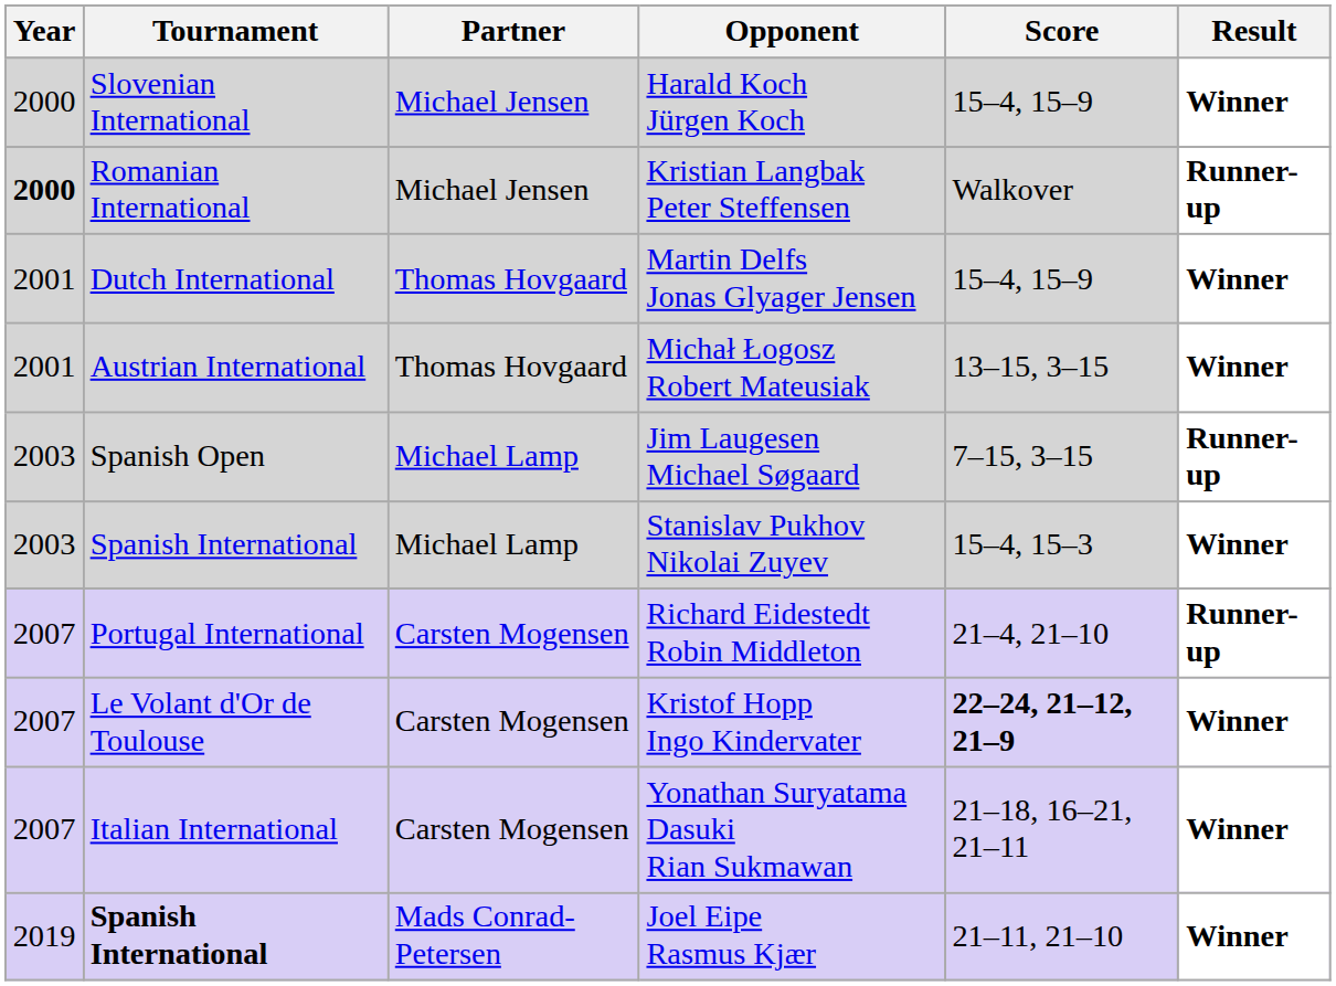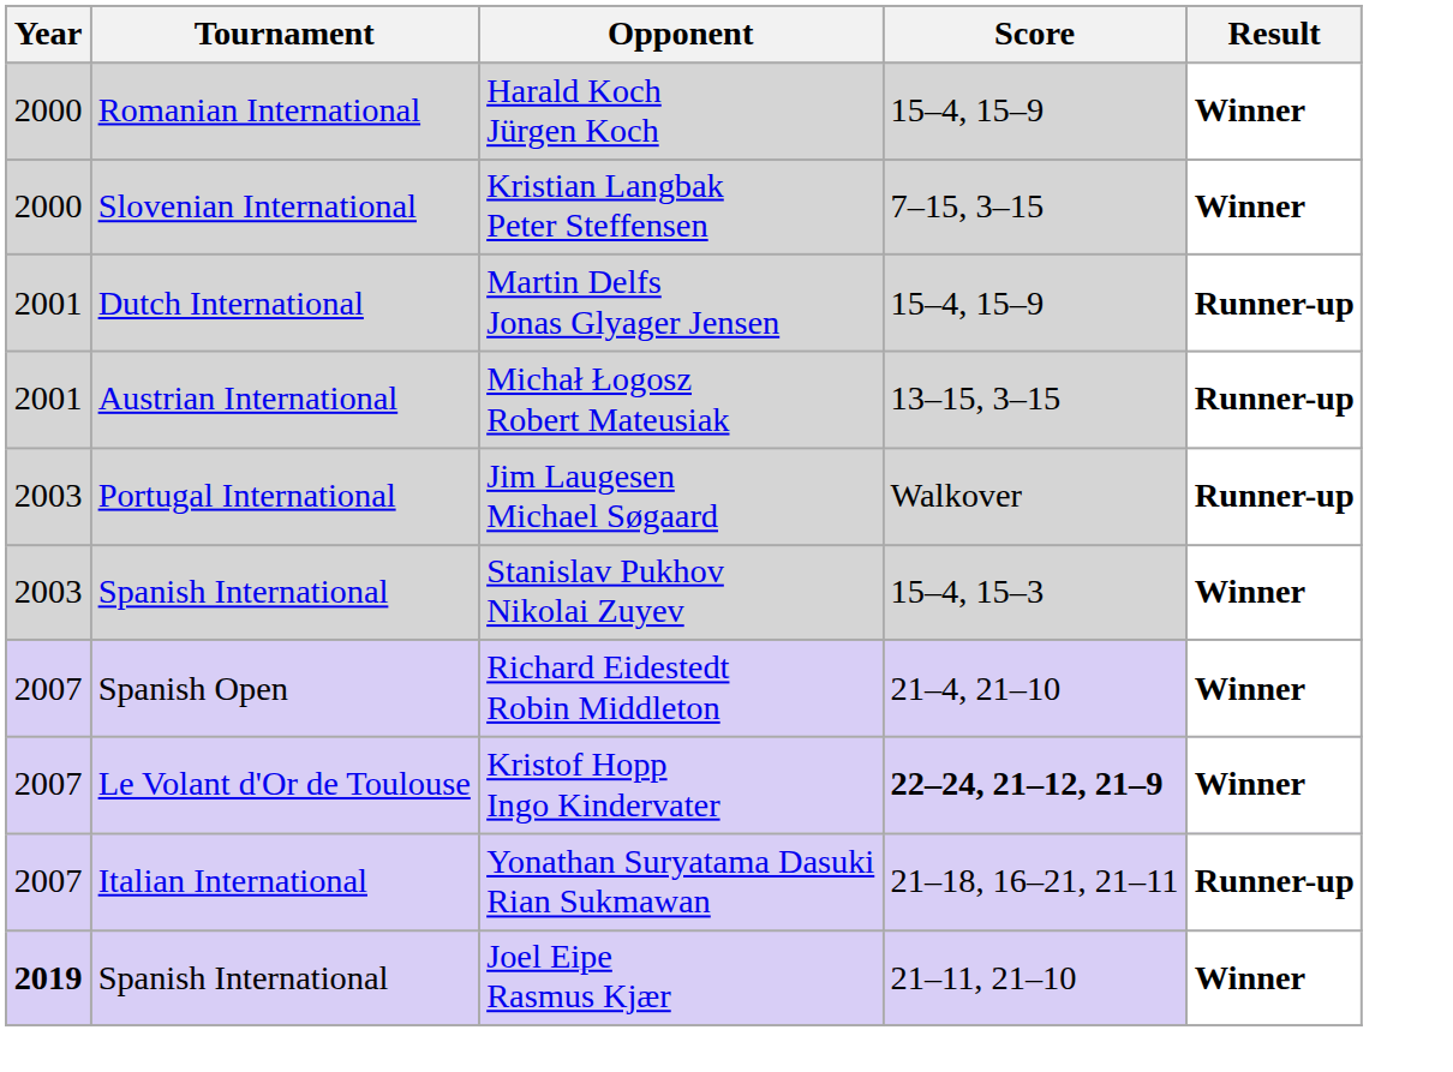 <table class="sortable wikitable" style="font-size: 90%;">
 <tr>
 <th>Year</th>
 <th>Tournament</th>
-<th>Partner</th>
 <th>Opponent</th>
 <th>Score</th>
 <th>Result</th>
 </tr>
 <tr style="background:#D5D5D5">
 <td align="center">2000</td>
-<td align="left"><a href='#'>Slovenian International</a></td>
-<td align="left"> <a href='#'>Michael Jensen</a></td>
+<td align="left"><a href='#'>Romanian International</a></td>
 <td align="left"> <a href='#'>Harald Koch</a> <br>  <a href='#'>Jürgen Koch</a></td>
 <td align="left">15–4, 15–9</td>
 <td style="text-align:left; background:white"> <strong>Winner</strong></td>
 </tr>
 <tr style="background:#D5D5D5">
-<td align="center"><strong>2000</strong></td>
-<td align="left"><a href='#'>Romanian International</a></td>
-<td align="left"> Michael Jensen</td>
+<td align="center">2000</td>
+<td align="left"><a href='#'>Slovenian International</a></td>
 <td align="left"> <a href='#'>Kristian Langbak</a> <br>  <a href='#'>Peter Steffensen</a></td>
-<td align="left">Walkover</td>
+<td align="left">7–15, 3–15</td>
+<td style="text-align:left; background:white"> <strong>Winner</strong></td>
+</tr>
+<tr style="background:#D5D5D5">
+<td align="center">2001</td>
+<td align="left"><a href='#'>Dutch International</a></td>
+<td align="left"> <a href='#'>Martin Delfs</a> <br>  <a href='#'>Jonas Glyager Jensen</a></td>
+<td align="left">15–4, 15–9</td>
 <td style="text-align:left; background:white"> <strong>Runner-up</strong></td>
 </tr>
 <tr style="background:#D5D5D5">
 <td align="center">2001</td>
-<td align="left"><a href='#'>Dutch International</a></td>
-<td align="left"> <a href='#'>Thomas Hovgaard</a></td>
-<td align="left"> <a href='#'>Martin Delfs</a> <br>  <a href='#'>Jonas Glyager Jensen</a></td>
-<td align="left">15–4, 15–9</td>
-<td style="text-align:left; background:white"> <strong>Winner</strong></td>
-</tr>
-<tr style="background:#D5D5D5">
-<td align="center">2001</td>
 <td align="left"><a href='#'>Austrian International</a></td>
-<td align="left"> Thomas Hovgaard</td>
 <td align="left"> <a href='#'>Michał Łogosz</a> <br>  <a href='#'>Robert Mateusiak</a></td>
 <td align="left">13–15, 3–15</td>
-<td style="text-align:left; background:white"> <strong>Winner</strong></td>
+<td style="text-align:left; background:white"> <strong>Runner-up</strong></td>
 </tr>
 <tr style="background:#D5D5D5">
 <td align="center">2003</td>
-<td align="left">Spanish Open</td>
-<td align="left"> <a href='#'>Michael Lamp</a></td>
+<td align="left"><a href='#'>Portugal International</a></td>
 <td align="left"> <a href='#'>Jim Laugesen</a> <br>  <a href='#'>Michael Søgaard</a></td>
-<td align="left">7–15, 3–15</td>
+<td align="left">Walkover</td>
 <td style="text-align:left; background:white"> <strong>Runner-up</strong></td>
 </tr>
 <tr style="background:#D5D5D5">
 <td align="center">2003</td>
 <td align="left"><a href='#'>Spanish International</a></td>
-<td align="left"> Michael Lamp</td>
 <td align="left"> <a href='#'>Stanislav Pukhov</a> <br>  <a href='#'>Nikolai Zuyev</a></td>
 <td align="left">15–4, 15–3</td>
 <td style="text-align:left; background:white"> <strong>Winner</strong></td>
 </tr>
 <tr style="background:#D8CEF6">
 <td align="center">2007</td>
-<td align="left"><a href='#'>Portugal International</a></td>
-<td align="left"> <a href='#'>Carsten Mogensen</a></td>
+<td align="left">Spanish Open</td>
 <td align="left"> <a href='#'>Richard Eidestedt</a> <br>  <a href='#'>Robin Middleton</a></td>
 <td align="left">21–4, 21–10</td>
-<td style="text-align:left; background:white"> <strong>Runner-up</strong></td>
+<td style="text-align:left; background:white"> <strong>Winner</strong></td>
 </tr>
 <tr style="background:#D8CEF6">
 <td align="center">2007</td>
 <td align="left"><a href='#'>Le Volant d'Or de Toulouse</a></td>
-<td align="left"> Carsten Mogensen</td>
 <td align="left"> <a href='#'>Kristof Hopp</a> <br>  <a href='#'>Ingo Kindervater</a></td>
 <td align="left"><strong>22–24, 21–12, 21–9</strong></td>
 <td style="text-align:left; background:white"> <strong>Winner</strong></td>
 </tr>
 <tr style="background:#D8CEF6">
 <td align="center">2007</td>
 <td align="left"><a href='#'>Italian International</a></td>
-<td align="left"> Carsten Mogensen</td>
 <td align="left"> <a href='#'>Yonathan Suryatama Dasuki</a> <br>  <a href='#'>Rian Sukmawan</a></td>
 <td align="left">21–18, 16–21, 21–11</td>
-<td style="text-align:left; background:white"> <strong>Winner</strong></td>
+<td style="text-align:left; background:white"> <strong>Runner-up</strong></td>
 </tr>
 <tr style="background:#D8CEF6">
-<td align="center">2019</td>
-<td align="left"><strong>Spanish International</strong></td>
-<td align="left"> <a href='#'>Mads Conrad-Petersen</a></td>
+<td align="center"><strong>2019</strong></td>
+<td align="left">Spanish International</td>
 <td align="left"> <a href='#'>Joel Eipe</a> <br>  <a href='#'>Rasmus Kjær</a></td>
 <td align="left">21–11, 21–10</td>
 <td style="text-align:left; background:white"> <strong>Winner</strong></td>
 </tr>
 </table>
